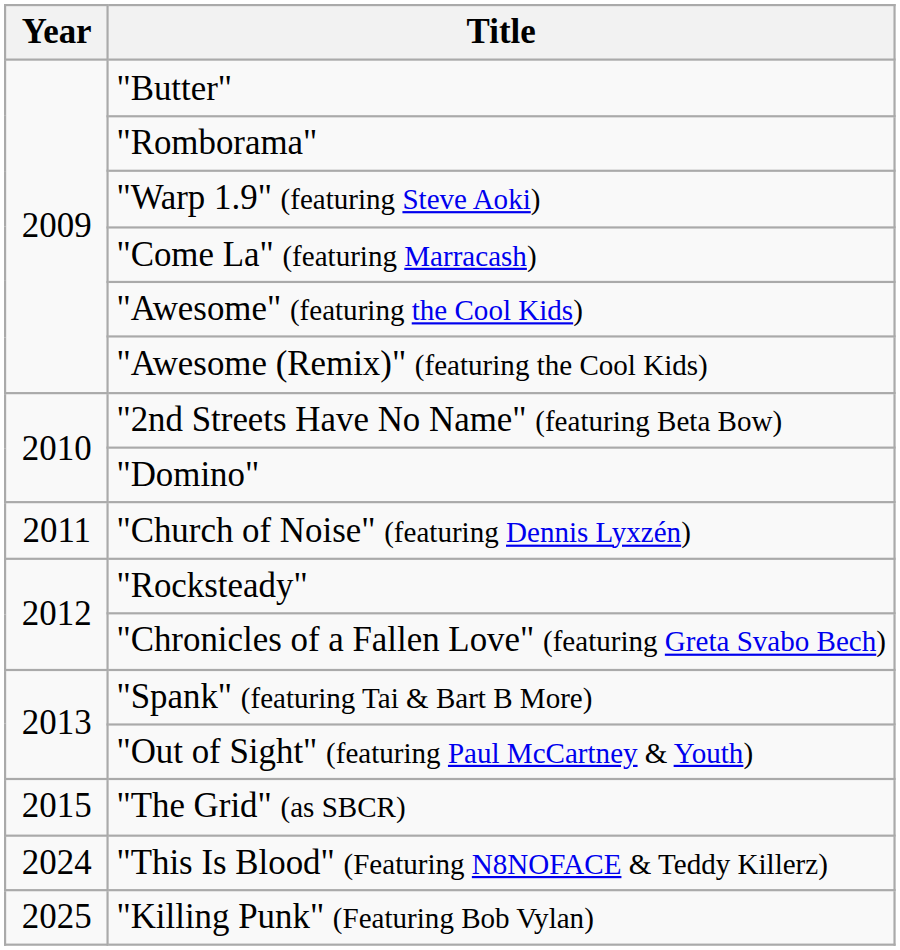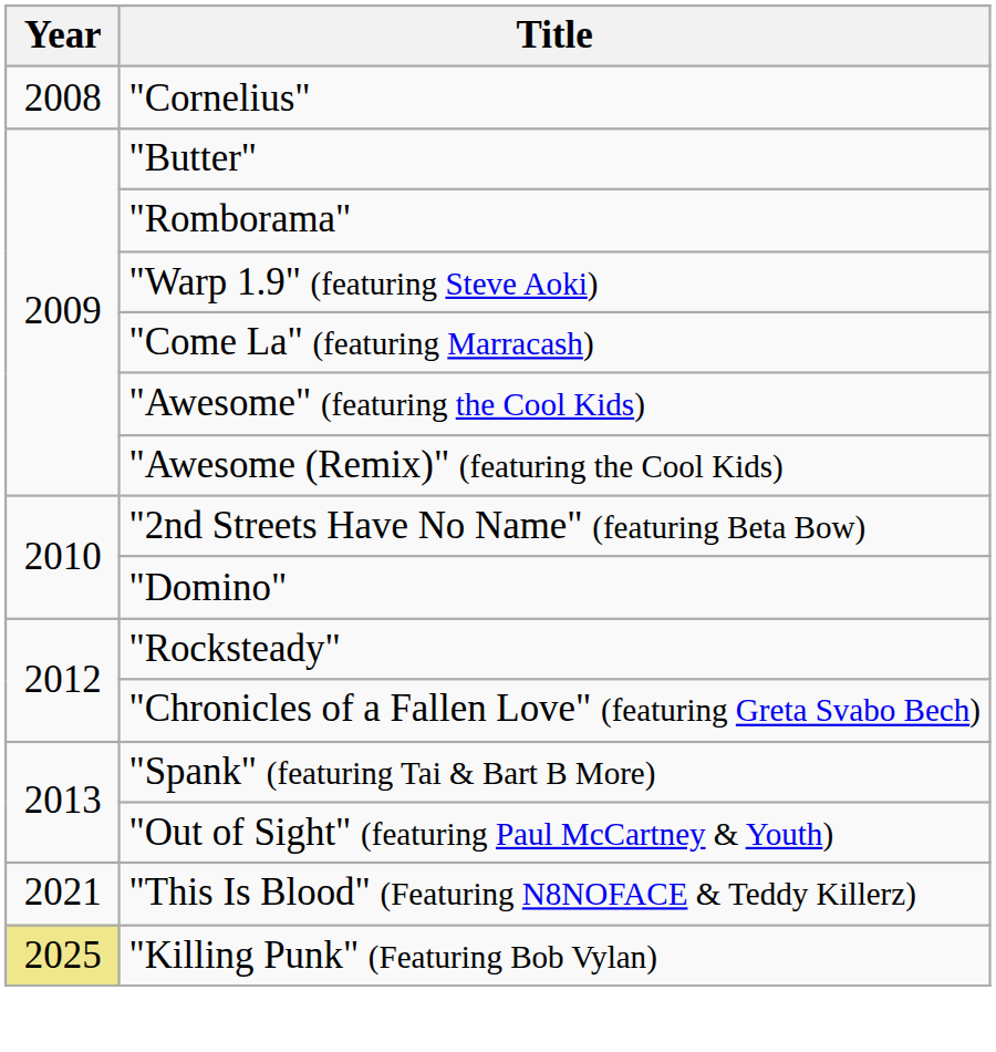 <table class="wikitable">
 <tr>
 <th width="40">Year</th>
 <th>Title</th>
+</tr>
+<tr>
+<td align="center">2008</td>
+<td>"Cornelius"</td>
 </tr>
 <tr>
 <td align="center" rowspan="6">2009</td>
 <td>"Butter"</td>
 </tr>
 <tr>
 <td>"Romborama"</td>
 </tr>
 <tr>
 <td>"Warp 1.9" <small>(featuring <a href='#'>Steve Aoki</a>)</small></td>
 </tr>
 <tr>
 <td>"Come La" <small>(featuring <a href='#'>Marracash</a>)</small></td>
 </tr>
 <tr>
 <td>"Awesome" <small>(featuring <a href='#'>the Cool Kids</a>)</small></td>
 </tr>
 <tr>
 <td>"Awesome (Remix)" <small>(featuring the Cool Kids)</small></td>
 </tr>
 <tr>
 <td align="center" rowspan="2">2010</td>
 <td>"2nd Streets Have No Name" <small>(featuring Beta Bow)</small></td>
 </tr>
 <tr>
 <td>"Domino"</td>
 </tr>
 <tr>
-<td align="center">2011</td>
-<td>"Church of Noise" <small>(featuring <a href='#'>Dennis Lyxzén</a>)</small></td>
-</tr>
-<tr>
 <td align="center" rowspan="2">2012</td>
 <td>"Rocksteady"</td>
 </tr>
 <tr>
 <td>"Chronicles of a Fallen Love" <small>(featuring <a href='#'>Greta Svabo Bech</a>)</small></td>
 </tr>
 <tr>
 <td align="center" rowspan="2">2013</td>
 <td>"Spank" <small>(featuring Tai & Bart B More)</small></td>
 </tr>
 <tr>
 <td>"Out of Sight" <small>(featuring <a href='#'>Paul McCartney</a> & <a href='#'>Youth</a>)</small></td>
 </tr>
 <tr>
-<td align="center" rowspan="1">2015</td>
-<td>"The Grid" <small>(as SBCR)</small></td>
-</tr>
-<tr>
-<td align="center" rowspan="1">2024</td>
+<td align="center" rowspan="1">2021</td>
 <td>"This Is Blood" <small>(Featuring <a href='#'>N8NOFACE</a> & Teddy Killerz)</small></td>
 </tr>
 <tr>
-<td align="center" rowspan="1">2025</td>
+<td align="center" rowspan="1" style="background: khaki;">2025</td>
 <td>"Killing Punk" <small>(Featuring Bob Vylan)</small></td>
 </tr>
 </table>
